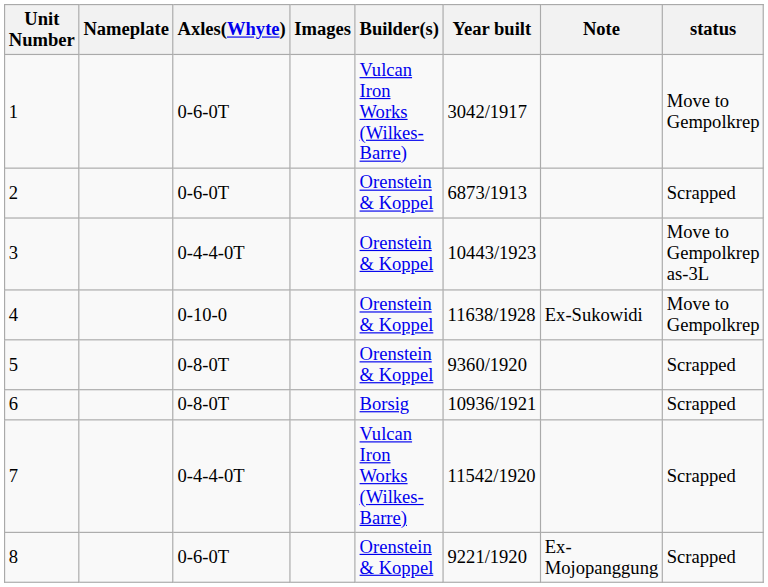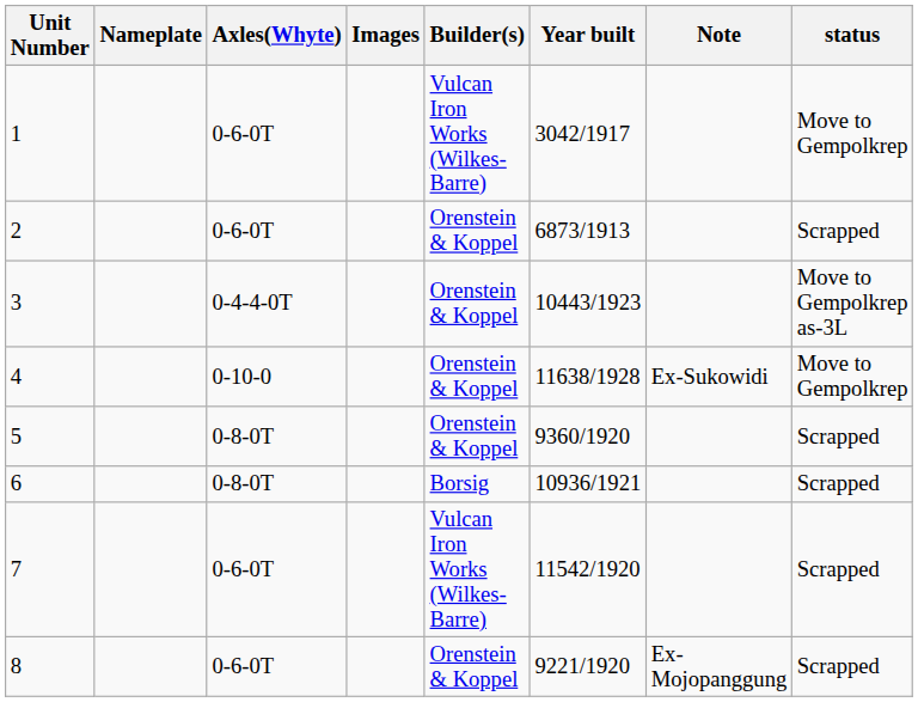 <table class="wikitable">
 <tr>
 <th>Unit Number</th>
 <th>Nameplate</th>
 <th>Axles(<a href='#'>Whyte</a>)</th>
 <th>Images</th>
 <th>Builder(s)</th>
 <th>Year built</th>
 <th>Note</th>
 <th>status</th>
 </tr>
 <tr>
 <td>1</td>
 <td></td>
 <td>0-6-0T</td>
 <td></td>
 <td> <a href='#'>Vulcan Iron Works (Wilkes-Barre)</a></td>
 <td>3042/1917</td>
 <td></td>
 <td>Move to Gempolkrep</td>
 </tr>
 <tr>
 <td>2</td>
 <td></td>
 <td>0-6-0T</td>
 <td></td>
 <td> <a href='#'>Orenstein & Koppel</a></td>
 <td>6873/1913</td>
 <td></td>
 <td>Scrapped</td>
 </tr>
 <tr>
 <td>3</td>
 <td></td>
 <td>0-4-4-0T</td>
 <td></td>
 <td> <a href='#'>Orenstein & Koppel</a></td>
 <td>10443/1923</td>
 <td></td>
 <td>Move to Gempolkrep as-3L</td>
 </tr>
 <tr>
 <td>4</td>
 <td></td>
 <td>0-10-0</td>
 <td></td>
 <td> <a href='#'>Orenstein & Koppel</a></td>
 <td>11638/1928</td>
 <td>Ex-Sukowidi</td>
 <td>Move to Gempolkrep</td>
 </tr>
 <tr>
 <td>5</td>
 <td></td>
 <td>0-8-0T</td>
 <td></td>
 <td> <a href='#'>Orenstein & Koppel</a></td>
 <td>9360/1920</td>
 <td></td>
 <td>Scrapped</td>
 </tr>
 <tr>
 <td>6</td>
 <td></td>
 <td>0-8-0T</td>
 <td></td>
 <td> <a href='#'>Borsig</a></td>
 <td>10936/1921</td>
 <td></td>
 <td>Scrapped</td>
 </tr>
 <tr>
 <td>7</td>
 <td></td>
-<td>0-4-4-0T</td>
+<td>0-6-0T</td>
 <td></td>
 <td> <a href='#'>Vulcan Iron Works (Wilkes-Barre)</a></td>
 <td>11542/1920</td>
 <td></td>
 <td>Scrapped</td>
 </tr>
 <tr>
 <td>8</td>
 <td></td>
 <td>0-6-0T</td>
 <td></td>
 <td> <a href='#'>Orenstein & Koppel</a></td>
 <td>9221/1920</td>
 <td>Ex-Mojopanggung</td>
 <td>Scrapped</td>
 </tr>
 </table>
